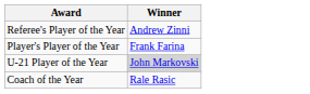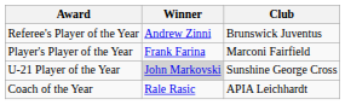 <table class="wikitable">
 <tr>
 <th>Award</th>
 <th>Winner</th>
+<th>Club</th>
 </tr>
 <tr>
 <td>Referee's Player of the Year</td>
 <td> <a href='#'>Andrew Zinni</a></td>
+<td>Brunswick Juventus</td>
 </tr>
 <tr>
 <td>Player's Player of the Year</td>
 <td> <a href='#'>Frank Farina</a></td>
+<td>Marconi Fairfield</td>
 </tr>
 <tr>
 <td>U-21 Player of the Year</td>
 <td style="background: lightgrey;"> <a href='#'>John Markovski</a></td>
+<td>Sunshine George Cross</td>
 </tr>
 <tr>
 <td>Coach of the Year</td>
 <td> <a href='#'>Rale Rasic</a></td>
+<td>APIA Leichhardt</td>
 </tr>
 </table>
